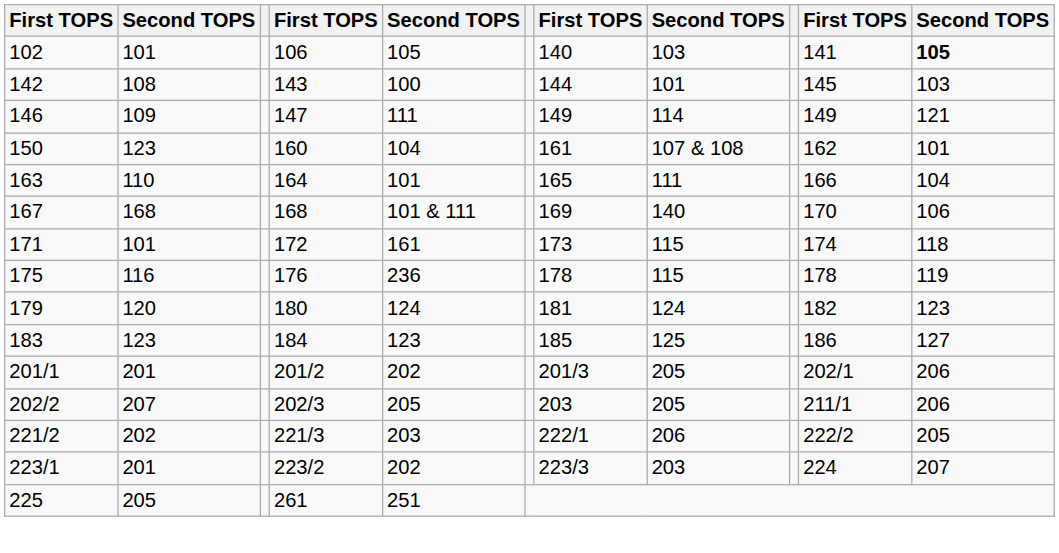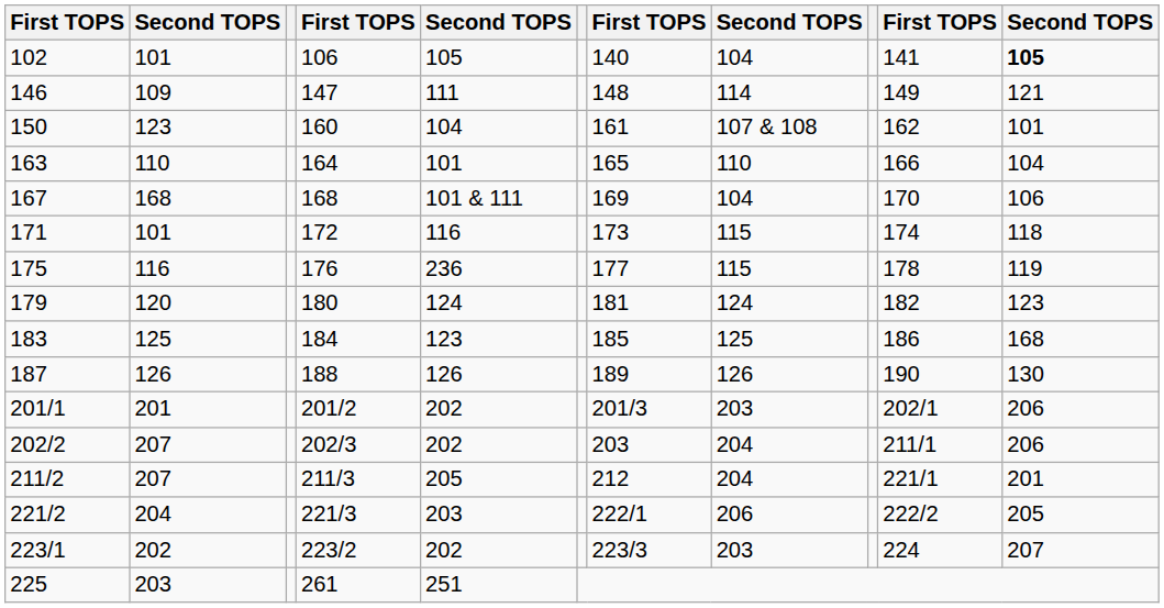 <table class="wikitable">
 <tr>
 <th>First TOPS</th>
 <th>Second TOPS</th>
 <th></th>
 <th>First TOPS</th>
 <th>Second TOPS</th>
 <th></th>
 <th>First TOPS</th>
 <th>Second TOPS</th>
 <th></th>
 <th>First TOPS</th>
 <th>Second TOPS</th>
 </tr>
 <tr>
 <td>102</td>
 <td>101</td>
 <td></td>
 <td>106</td>
 <td>105</td>
 <td></td>
 <td>140</td>
-<td>103</td>
+<td>104</td>
 <td></td>
 <td>141</td>
 <td><strong>105</strong></td>
-</tr>
-<tr>
-<td>142</td>
-<td>108</td>
-<td></td>
-<td>143</td>
-<td>100</td>
-<td></td>
-<td>144</td>
-<td>101</td>
-<td></td>
-<td>145</td>
-<td>103</td>
 </tr>
 <tr>
 <td>146</td>
 <td>109</td>
 <td></td>
 <td>147</td>
 <td>111</td>
 <td></td>
-<td>149</td>
+<td>148</td>
 <td>114</td>
 <td></td>
 <td>149</td>
 <td>121</td>
 </tr>
 <tr>
 <td>150</td>
 <td>123</td>
 <td></td>
 <td>160</td>
 <td>104</td>
 <td></td>
 <td>161</td>
 <td>107 & 108</td>
 <td></td>
 <td>162</td>
 <td>101</td>
 </tr>
 <tr>
 <td>163</td>
 <td>110</td>
 <td></td>
 <td>164</td>
 <td>101</td>
 <td></td>
 <td>165</td>
-<td>111</td>
+<td>110</td>
 <td></td>
 <td>166</td>
 <td>104</td>
 </tr>
 <tr>
 <td>167</td>
 <td>168</td>
 <td></td>
 <td>168</td>
 <td>101 & 111</td>
 <td></td>
 <td>169</td>
-<td>140</td>
+<td>104</td>
 <td></td>
 <td>170</td>
 <td>106</td>
 </tr>
 <tr>
 <td>171</td>
 <td>101</td>
 <td></td>
 <td>172</td>
-<td>161</td>
+<td>116</td>
 <td></td>
 <td>173</td>
 <td>115</td>
 <td></td>
 <td>174</td>
 <td>118</td>
 </tr>
 <tr>
 <td>175</td>
 <td>116</td>
 <td></td>
 <td>176</td>
 <td>236</td>
 <td></td>
-<td>178</td>
+<td>177</td>
 <td>115</td>
 <td></td>
 <td>178</td>
 <td>119</td>
 </tr>
 <tr>
 <td>179</td>
 <td>120</td>
 <td></td>
 <td>180</td>
 <td>124</td>
 <td></td>
 <td>181</td>
 <td>124</td>
 <td></td>
 <td>182</td>
 <td>123</td>
 </tr>
 <tr>
 <td>183</td>
-<td>123</td>
+<td>125</td>
 <td></td>
 <td>184</td>
 <td>123</td>
 <td></td>
 <td>185</td>
 <td>125</td>
 <td></td>
 <td>186</td>
-<td>127</td>
+<td>168</td>
+</tr>
+<tr>
+<td>187</td>
+<td>126</td>
+<td></td>
+<td>188</td>
+<td>126</td>
+<td></td>
+<td>189</td>
+<td>126</td>
+<td></td>
+<td>190</td>
+<td>130</td>
 </tr>
 <tr>
 <td>201/1</td>
 <td>201</td>
 <td></td>
 <td>201/2</td>
 <td>202</td>
 <td></td>
 <td>201/3</td>
-<td>205</td>
+<td>203</td>
 <td></td>
 <td>202/1</td>
 <td>206</td>
 </tr>
 <tr>
 <td>202/2</td>
 <td>207</td>
 <td></td>
 <td>202/3</td>
-<td>205</td>
+<td>202</td>
 <td></td>
 <td>203</td>
-<td>205</td>
+<td>204</td>
 <td></td>
 <td>211/1</td>
 <td>206</td>
 </tr>
 <tr>
+<td>211/2</td>
+<td>207</td>
+<td></td>
+<td>211/3</td>
+<td>205</td>
+<td></td>
+<td>212</td>
+<td>204</td>
+<td></td>
+<td>221/1</td>
+<td>201</td>
+</tr>
+<tr>
 <td>221/2</td>
-<td>202</td>
+<td>204</td>
 <td></td>
 <td>221/3</td>
 <td>203</td>
 <td></td>
 <td>222/1</td>
 <td>206</td>
 <td></td>
 <td>222/2</td>
 <td>205</td>
 </tr>
 <tr>
 <td>223/1</td>
-<td>201</td>
+<td>202</td>
 <td></td>
 <td>223/2</td>
 <td>202</td>
 <td></td>
 <td>223/3</td>
 <td>203</td>
 <td></td>
 <td>224</td>
 <td>207</td>
 </tr>
 <tr>
 <td>225</td>
-<td>205</td>
+<td>203</td>
 <td></td>
 <td>261</td>
 <td>251</td>
 </tr>
 </table>
